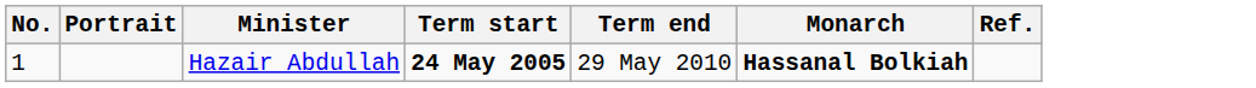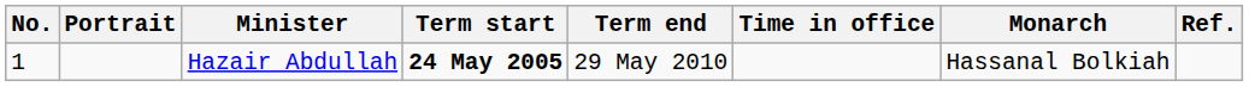 <table class="wikitable">
 <tr>
 <th>No.</th>
 <th>Portrait</th>
 <th>Minister</th>
 <th>Term start</th>
 <th>Term end</th>
+<th>Time in office</th>
 <th>Monarch</th>
 <th>Ref.</th>
 </tr>
 <tr>
 <td>1</td>
 <td></td>
 <td><a href='#'>Hazair Abdullah</a></td>
 <td><strong>24 May 2005</strong></td>
 <td>29 May 2010</td>
-<td><strong>Hassanal Bolkiah</strong></td>
+<td></td>
+<td>Hassanal Bolkiah</td>
 <td></td>
 </tr>
 </table>
